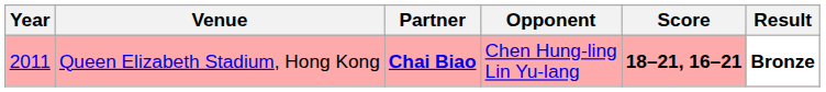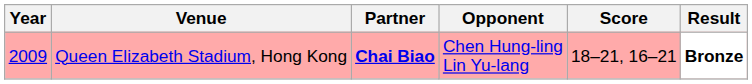 <table class="sortable wikitable" style="font-size: 90%;">
 <tr>
 <th>Year</th>
 <th>Venue</th>
 <th>Partner</th>
 <th>Opponent</th>
 <th>Score</th>
 <th>Result</th>
 </tr>
 <tr style="background:#FFAAAA">
-<td align="center"><a href='#'>2011</a></td>
+<td align="center"><a href='#'>2009</a></td>
 <td align="left"><a href='#'>Queen Elizabeth Stadium</a>, Hong Kong</td>
 <td align="left"><strong> <a href='#'>Chai Biao</a></strong></td>
 <td align="left"> <a href='#'>Chen Hung-ling</a><br> <a href='#'>Lin Yu-lang</a></td>
-<td align="left"><strong>18–21, 16–21</strong></td>
+<td align="left">18–21, 16–21</td>
 <td style="text-align:left; background:white"> <strong>Bronze</strong></td>
 </tr>
 </table>
